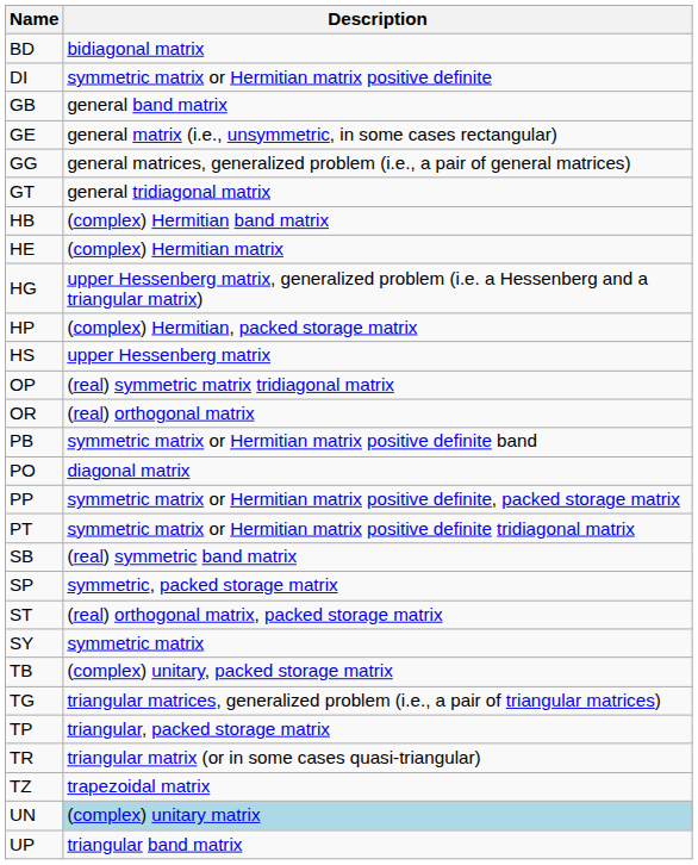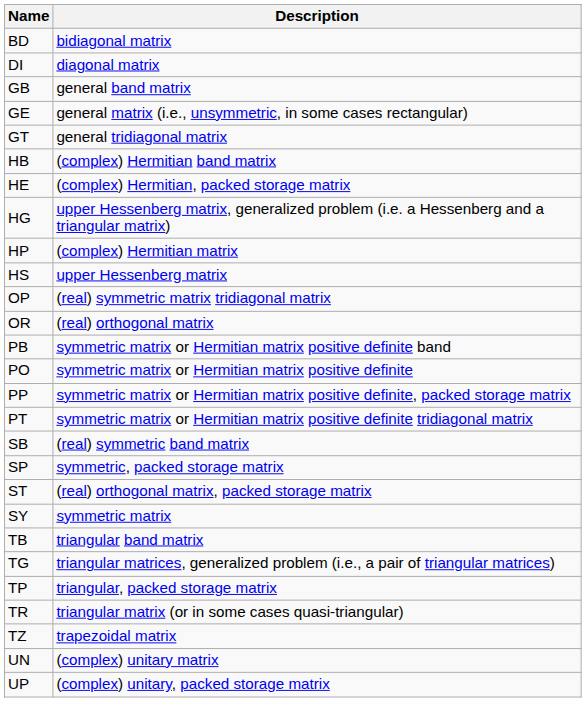 <table class="wikitable">
 <tr>
 <th>Name</th>
 <th>Description</th>
 </tr>
 <tr>
 <td>BD</td>
 <td><a href='#'>bidiagonal matrix</a></td>
 </tr>
 <tr>
 <td>DI</td>
-<td><a href='#'>symmetric matrix</a> or <a href='#'>Hermitian matrix</a> <a href='#'>positive definite</a></td>
+<td><a href='#'>diagonal matrix</a></td>
 </tr>
 <tr>
 <td>GB</td>
 <td>general <a href='#'>band matrix</a></td>
 </tr>
 <tr>
 <td>GE</td>
 <td>general <a href='#'>matrix</a> (i.e., <a href='#'>unsymmetric</a>, in some cases rectangular)</td>
-</tr>
-<tr>
-<td>GG</td>
-<td>general matrices, generalized problem (i.e., a pair of general matrices)</td>
 </tr>
 <tr>
 <td>GT</td>
 <td>general <a href='#'>tridiagonal matrix</a></td>
 </tr>
 <tr>
 <td>HB</td>
 <td>(<a href='#'>complex</a>) <a href='#'>Hermitian</a> <a href='#'>band matrix</a></td>
 </tr>
 <tr>
 <td>HE</td>
-<td>(<a href='#'>complex</a>) <a href='#'>Hermitian matrix</a></td>
+<td>(<a href='#'>complex</a>) <a href='#'>Hermitian</a>, <a href='#'>packed storage matrix</a></td>
 </tr>
 <tr>
 <td>HG</td>
 <td><a href='#'>upper Hessenberg matrix</a>, generalized problem (i.e. a Hessenberg and a <a href='#'>triangular matrix</a>)</td>
 </tr>
 <tr>
 <td>HP</td>
-<td>(<a href='#'>complex</a>) <a href='#'>Hermitian</a>, <a href='#'>packed storage matrix</a></td>
+<td>(<a href='#'>complex</a>) <a href='#'>Hermitian matrix</a></td>
 </tr>
 <tr>
 <td>HS</td>
 <td><a href='#'>upper Hessenberg matrix</a></td>
 </tr>
 <tr>
 <td>OP</td>
 <td>(<a href='#'>real</a>) <a href='#'>symmetric matrix</a> <a href='#'>tridiagonal matrix</a></td>
 </tr>
 <tr>
 <td>OR</td>
 <td>(<a href='#'>real</a>) <a href='#'>orthogonal matrix</a></td>
 </tr>
 <tr>
 <td>PB</td>
 <td><a href='#'>symmetric matrix</a> or <a href='#'>Hermitian matrix</a> <a href='#'>positive definite</a> band</td>
 </tr>
 <tr>
 <td>PO</td>
-<td><a href='#'>diagonal matrix</a></td>
+<td><a href='#'>symmetric matrix</a> or <a href='#'>Hermitian matrix</a> <a href='#'>positive definite</a></td>
 </tr>
 <tr>
 <td>PP</td>
 <td><a href='#'>symmetric matrix</a> or <a href='#'>Hermitian matrix</a> <a href='#'>positive definite</a>, <a href='#'>packed storage matrix</a></td>
 </tr>
 <tr>
 <td>PT</td>
 <td><a href='#'>symmetric matrix</a> or <a href='#'>Hermitian matrix</a> <a href='#'>positive definite</a> <a href='#'>tridiagonal matrix</a></td>
 </tr>
 <tr>
 <td>SB</td>
 <td>(<a href='#'>real</a>) <a href='#'>symmetric</a> <a href='#'>band matrix</a></td>
 </tr>
 <tr>
 <td>SP</td>
 <td><a href='#'>symmetric</a>, <a href='#'>packed storage matrix</a></td>
 </tr>
 <tr>
 <td>ST</td>
 <td>(<a href='#'>real</a>) <a href='#'>orthogonal matrix</a>, <a href='#'>packed storage matrix</a></td>
 </tr>
 <tr>
 <td>SY</td>
 <td><a href='#'>symmetric matrix</a></td>
 </tr>
 <tr>
 <td>TB</td>
-<td>(<a href='#'>complex</a>) <a href='#'>unitary</a>, <a href='#'>packed storage matrix</a></td>
+<td><a href='#'>triangular</a> <a href='#'>band matrix</a></td>
 </tr>
 <tr>
 <td>TG</td>
 <td><a href='#'>triangular matrices</a>, generalized problem (i.e., a pair of <a href='#'>triangular matrices</a>)</td>
 </tr>
 <tr>
 <td>TP</td>
 <td><a href='#'>triangular</a>, <a href='#'>packed storage matrix</a></td>
 </tr>
 <tr>
 <td>TR</td>
 <td><a href='#'>triangular matrix</a> (or in some cases quasi-triangular)</td>
 </tr>
 <tr>
 <td>TZ</td>
 <td><a href='#'>trapezoidal matrix</a></td>
 </tr>
 <tr>
 <td>UN</td>
-<td style="background: lightblue;">(<a href='#'>complex</a>) <a href='#'>unitary matrix</a></td>
+<td>(<a href='#'>complex</a>) <a href='#'>unitary matrix</a></td>
 </tr>
 <tr>
 <td>UP</td>
-<td><a href='#'>triangular</a> <a href='#'>band matrix</a></td>
+<td>(<a href='#'>complex</a>) <a href='#'>unitary</a>, <a href='#'>packed storage matrix</a></td>
 </tr>
 </table>
